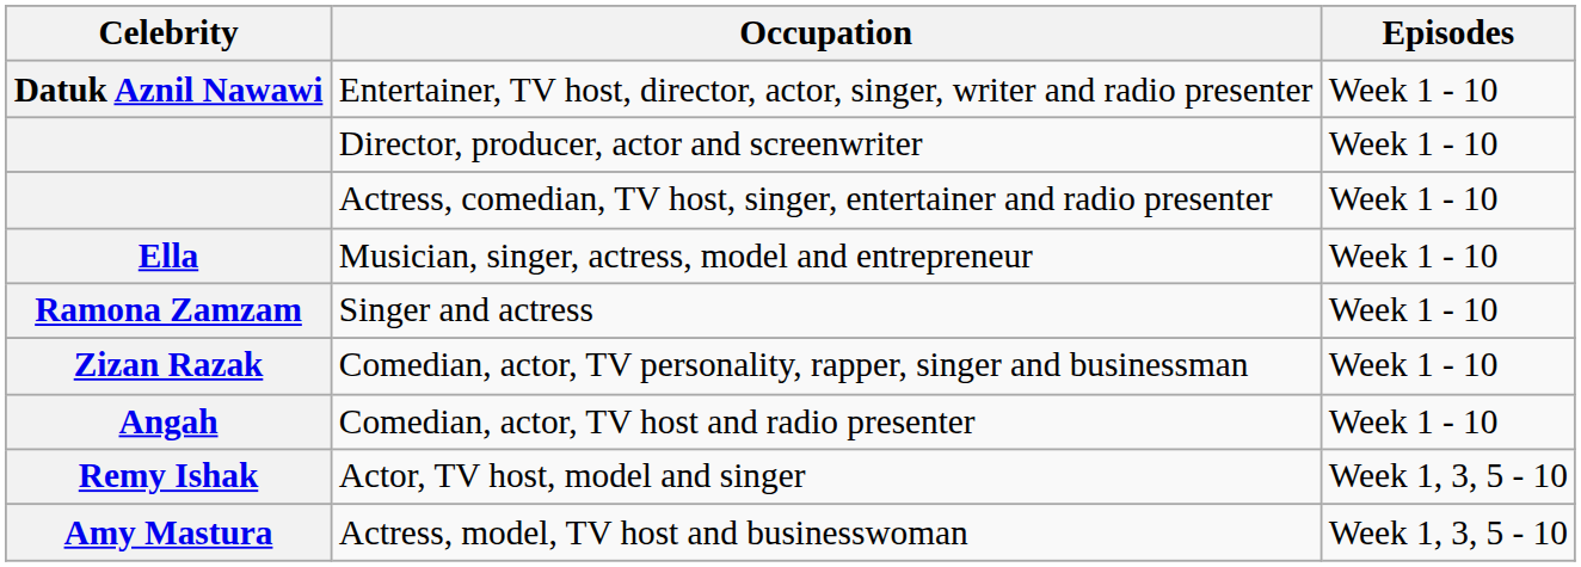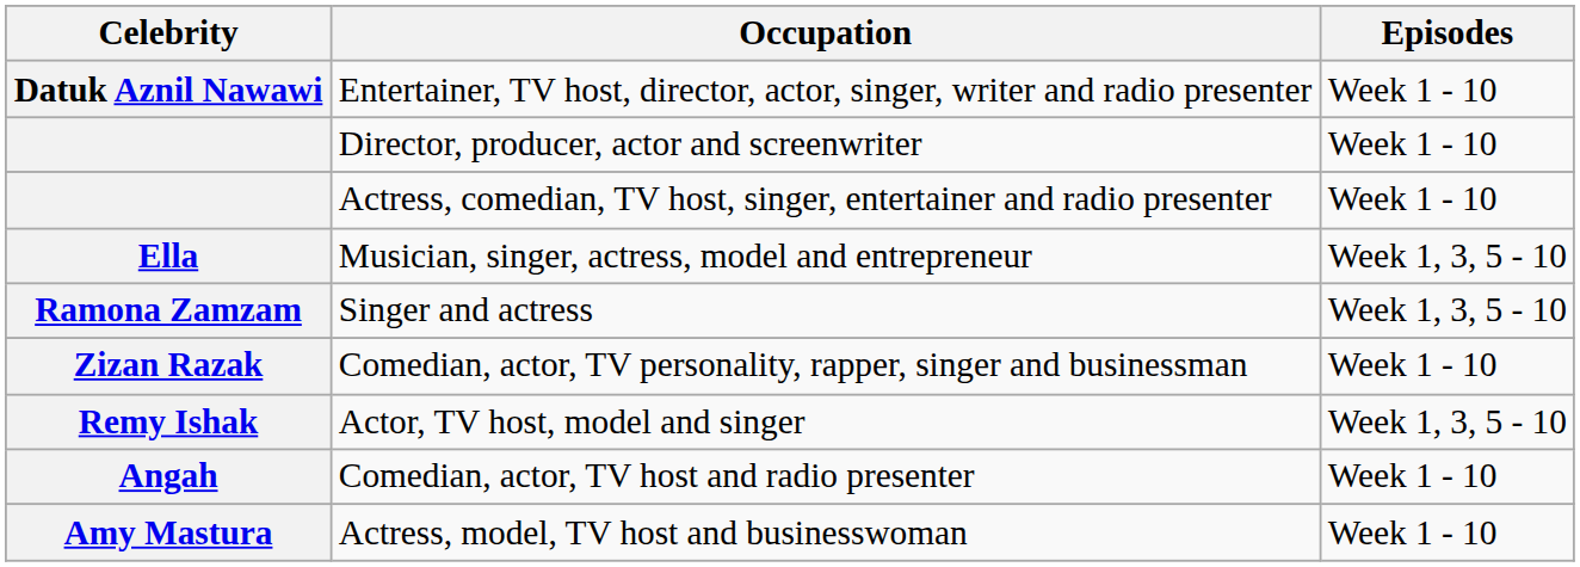 <table class="wikitable">
 <tr>
 <th>Celebrity</th>
 <th>Occupation</th>
 <th>Episodes</th>
 </tr>
 <tr>
 <th>Datuk <a href='#'>Aznil Nawawi</a></th>
 <td>Entertainer, TV host, director, actor, singer, writer and radio presenter</td>
 <td>Week 1 - 10</td>
 </tr>
 <tr>
 <th></th>
 <td>Director, producer, actor and screenwriter</td>
 <td>Week 1 - 10</td>
 </tr>
 <tr>
 <th></th>
 <td>Actress, comedian, TV host, singer, entertainer and radio presenter</td>
 <td>Week 1 - 10</td>
 </tr>
 <tr>
 <th><a href='#'>Ella</a></th>
 <td>Musician, singer, actress, model and entrepreneur</td>
-<td>Week 1 - 10</td>
+<td>Week 1, 3, 5 - 10</td>
 </tr>
 <tr>
 <th><a href='#'>Ramona Zamzam</a></th>
 <td>Singer and actress</td>
-<td>Week 1 - 10</td>
+<td>Week 1, 3, 5 - 10</td>
 </tr>
 <tr>
 <th><a href='#'>Zizan Razak</a></th>
 <td>Comedian, actor, TV personality, rapper, singer and businessman</td>
-<td>Week 1 - 10</td>
-</tr>
-<tr>
-<th><a href='#'>Angah</a></th>
-<td>Comedian, actor, TV host and radio presenter</td>
 <td>Week 1 - 10</td>
 </tr>
 <tr>
 <th><a href='#'>Remy Ishak</a></th>
 <td>Actor, TV host, model and singer</td>
 <td>Week 1, 3, 5 - 10</td>
 </tr>
 <tr>
+<th><a href='#'>Angah</a></th>
+<td>Comedian, actor, TV host and radio presenter</td>
+<td>Week 1 - 10</td>
+</tr>
+<tr>
 <th><a href='#'>Amy Mastura</a></th>
 <td>Actress, model, TV host and businesswoman</td>
-<td>Week 1, 3, 5 - 10</td>
+<td>Week 1 - 10</td>
 </tr>
 </table>
